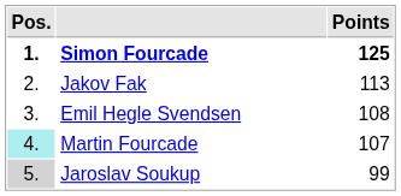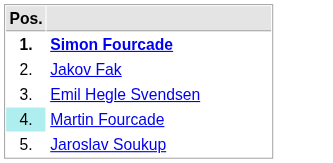 <table cellspacing="1" cellpadding="3" style="border:1px solid #AAAAAA;font-size:90%">
 <tr bgcolor="#E4E4E4">
 <th style="border-bottom:1px solid #AAAAAA" width=10>Pos.</th>
 <th style="border-bottom:1px solid #AAAAAA" width=200></th>
-<th style="border-bottom:1px solid #AAAAAA" width=20>Points</th>
 </tr>
 <tr>
 <td align="center"><strong>1.</strong></td>
 <td> <strong><a href='#'>Simon Fourcade</a></strong></td>
-<td align="right"><strong>125</strong></td>
 </tr>
 <tr>
 <td align="center">2.</td>
 <td> <a href='#'>Jakov Fak</a></td>
-<td align="right">113</td>
 </tr>
 <tr>
 <td align="center">3.</td>
 <td> <a href='#'>Emil Hegle Svendsen</a></td>
-<td align="right">108</td>
 </tr>
 <tr>
 <td align="center" style="background: paleturquoise;">4.</td>
 <td> <a href='#'>Martin Fourcade</a></td>
-<td align="right">107</td>
 </tr>
 <tr>
-<td align="center" style="background: lightgrey;">5.</td>
+<td align="center">5.</td>
 <td> <a href='#'>Jaroslav Soukup</a></td>
-<td align="right">99</td>
 </tr>
 </table>
